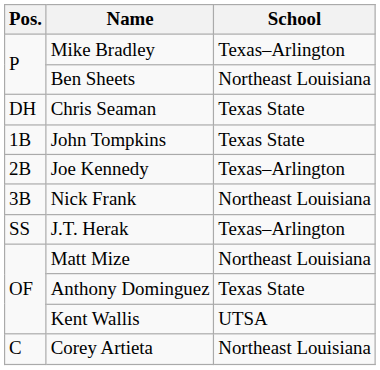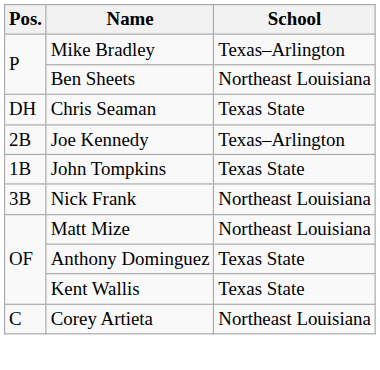 <table class=wikitable>
 <tr>
 <th>Pos.</th>
 <th>Name</th>
 <th>School</th>
 </tr>
 <tr>
 <td rowspan=2>P</td>
 <td>Mike Bradley</td>
 <td>Texas–Arlington</td>
 </tr>
 <tr>
 <td>Ben Sheets</td>
 <td>Northeast Louisiana</td>
 </tr>
 <tr>
 <td>DH</td>
 <td>Chris Seaman</td>
 <td>Texas State</td>
 </tr>
 <tr>
+<td>2B</td>
+<td>Joe Kennedy</td>
+<td>Texas–Arlington</td>
+</tr>
+<tr>
 <td>1B</td>
 <td>John Tompkins</td>
 <td>Texas State</td>
 </tr>
 <tr>
-<td>2B</td>
-<td>Joe Kennedy</td>
-<td>Texas–Arlington</td>
-</tr>
-<tr>
 <td>3B</td>
 <td>Nick Frank</td>
 <td>Northeast Louisiana</td>
-</tr>
-<tr>
-<td>SS</td>
-<td>J.T. Herak</td>
-<td>Texas–Arlington</td>
 </tr>
 <tr>
 <td rowspan=3>OF</td>
 <td>Matt Mize</td>
 <td>Northeast Louisiana</td>
 </tr>
 <tr>
 <td>Anthony Dominguez</td>
 <td>Texas State</td>
 </tr>
 <tr>
 <td>Kent Wallis</td>
-<td>UTSA</td>
+<td>Texas State</td>
 </tr>
 <tr>
 <td>C</td>
 <td>Corey Artieta</td>
 <td>Northeast Louisiana</td>
 </tr>
 </table>
